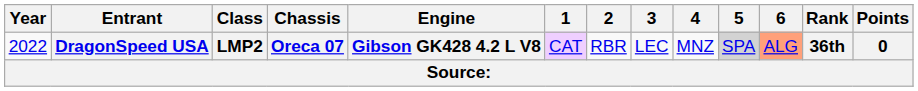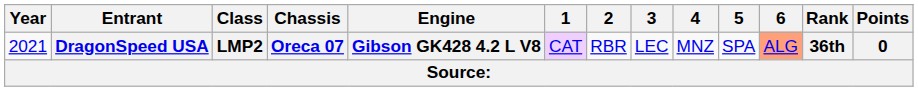 <table class="wikitable" style="text-align:center; font-size:90%">
 <tr>
 <th>Year</th>
 <th>Entrant</th>
 <th>Class</th>
 <th>Chassis</th>
 <th>Engine</th>
 <th>1</th>
 <th>2</th>
 <th>3</th>
 <th>4</th>
 <th>5</th>
 <th>6</th>
 <th>Rank</th>
 <th>Points</th>
 </tr>
 <tr>
-<td><a href='#'>2022</a></td>
+<td><a href='#'>2021</a></td>
 <th><a href='#'>DragonSpeed USA</a></th>
 <th>LMP2</th>
 <th><a href='#'>Oreca 07</a></th>
 <th><a href='#'>Gibson</a> GK428 4.2 L V8</th>
 <td style="background:#EFCFFF;"><a href='#'>CAT</a><br></td>
 <td><a href='#'>RBR</a></td>
 <td><a href='#'>LEC</a></td>
 <td><a href='#'>MNZ</a></td>
-<td style="background: lightgrey;"><a href='#'>SPA</a></td>
+<td><a href='#'>SPA</a></td>
 <td style="background: lightsalmon;"><a href='#'>ALG</a></td>
 <th>36th</th>
 <th>0</th>
 </tr>
 <tr>
 <th colspan="13">Source:</th>
 </tr>
 </table>
